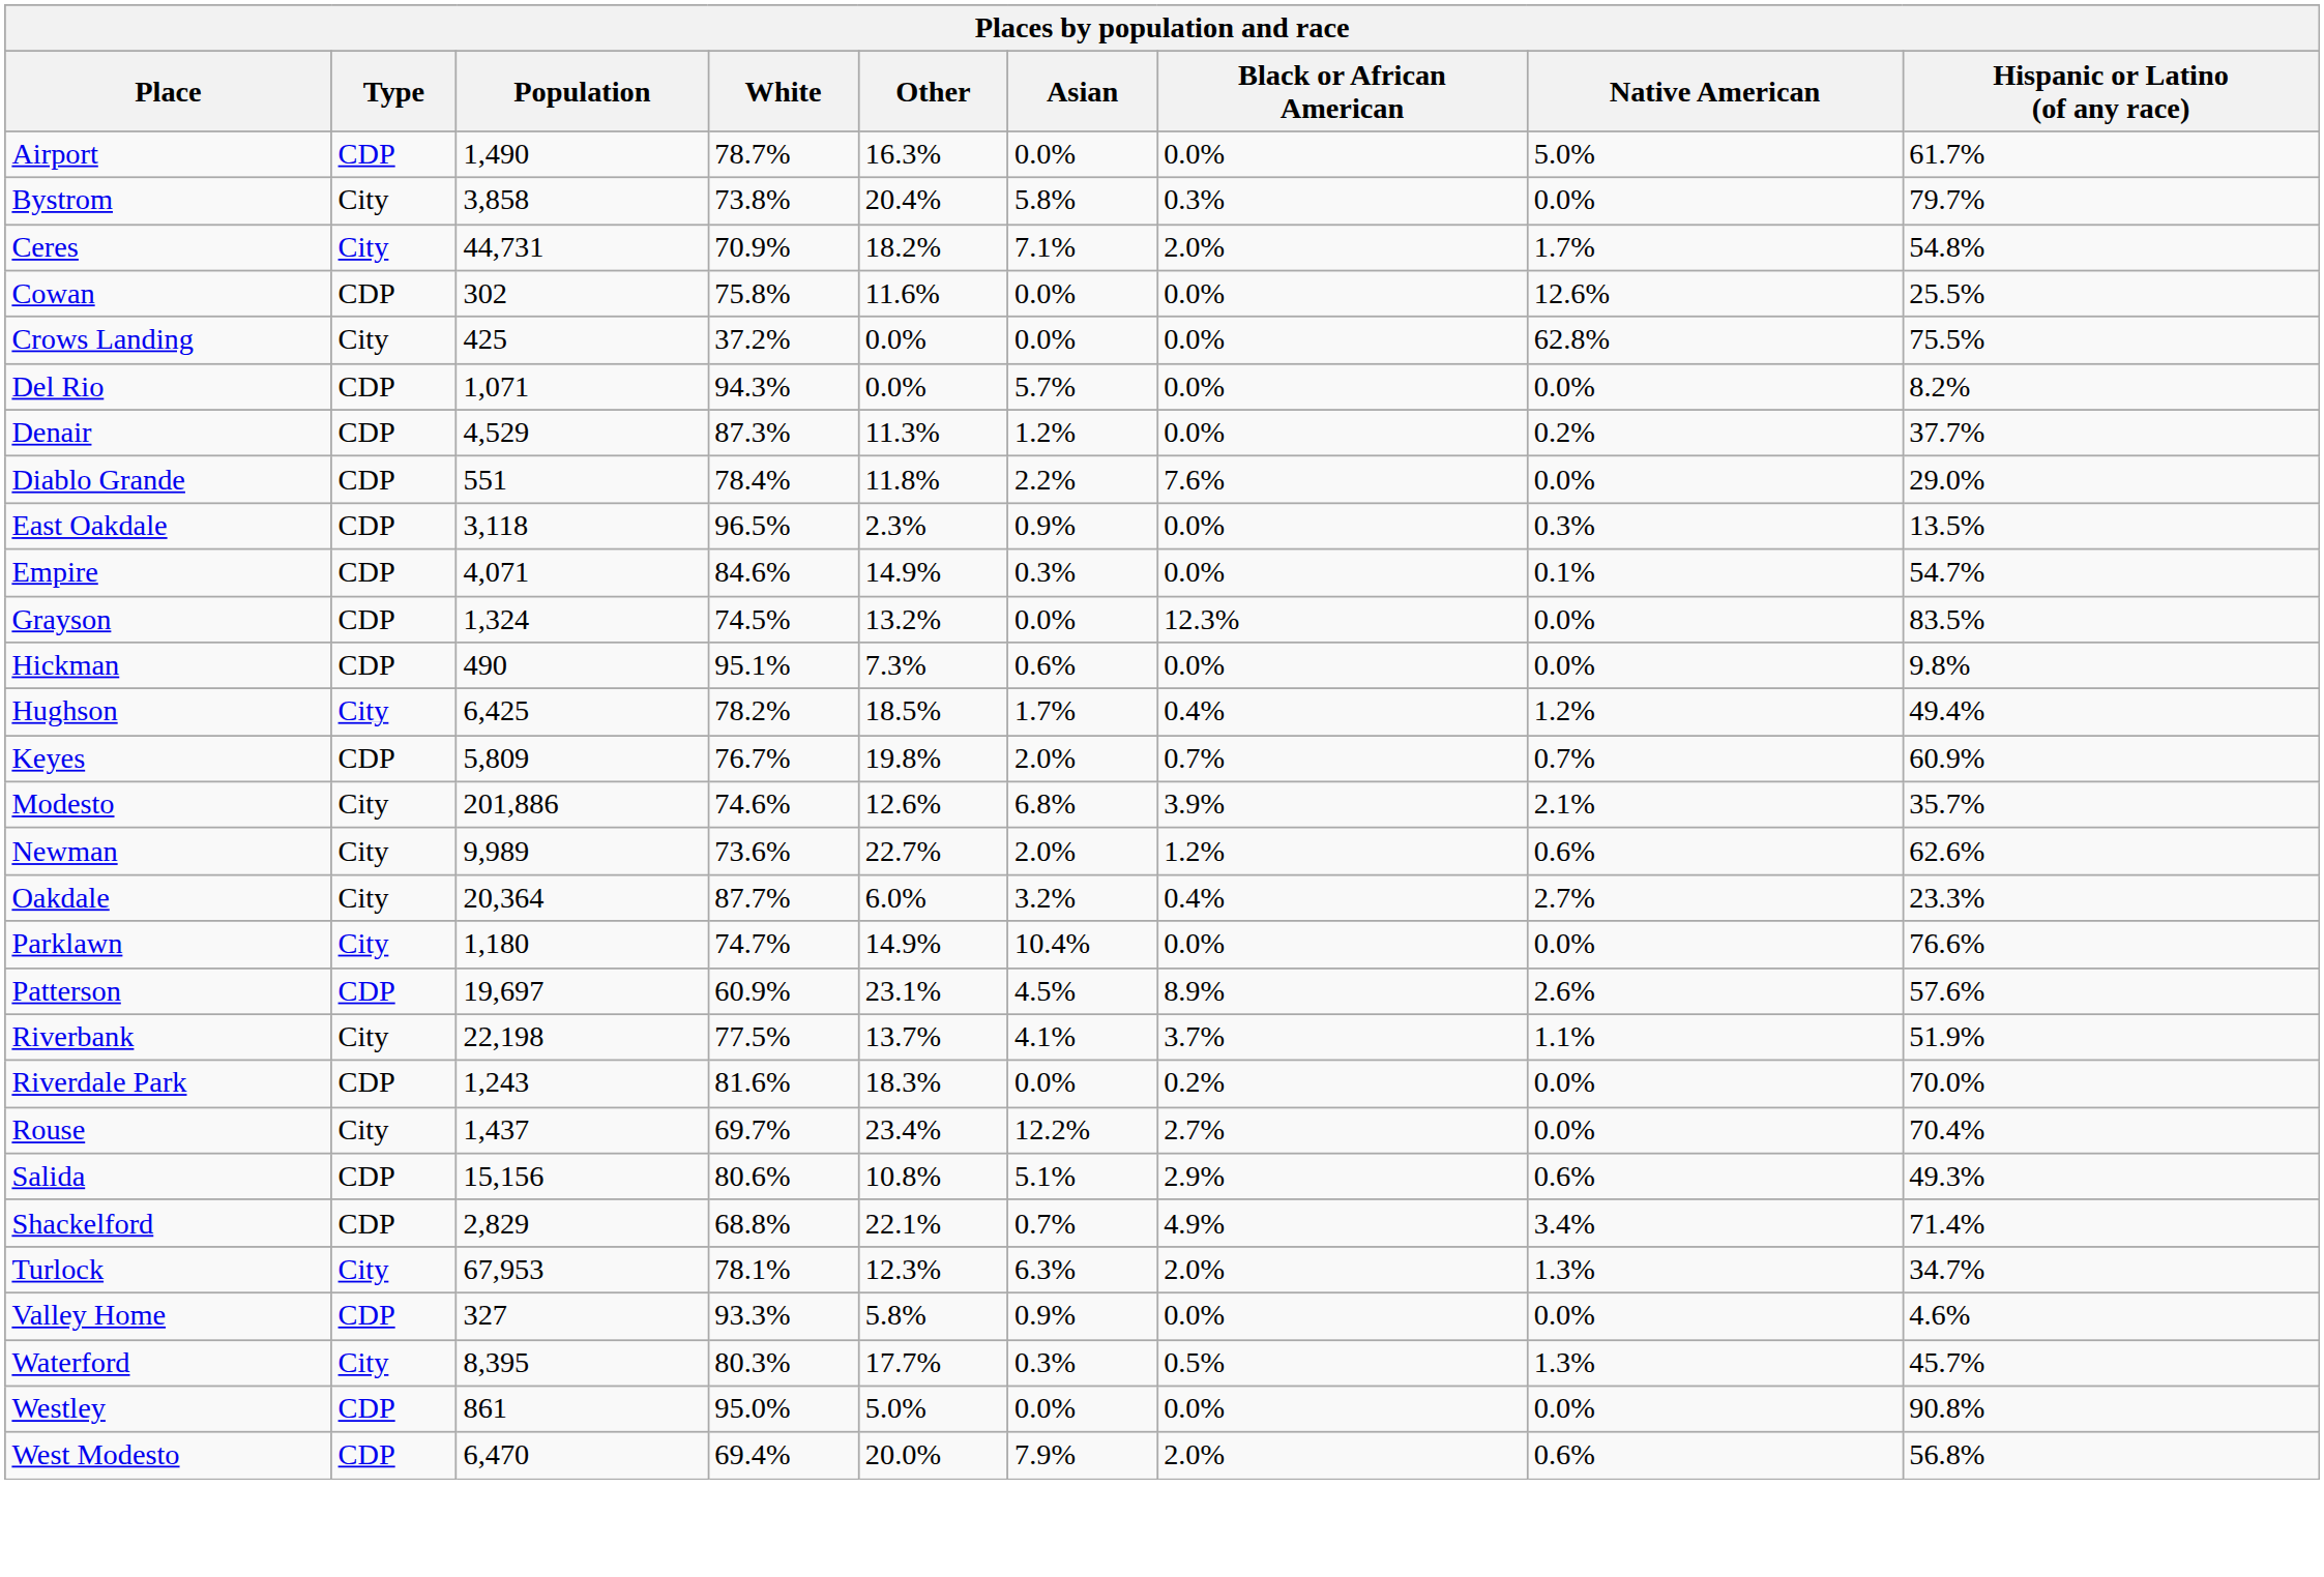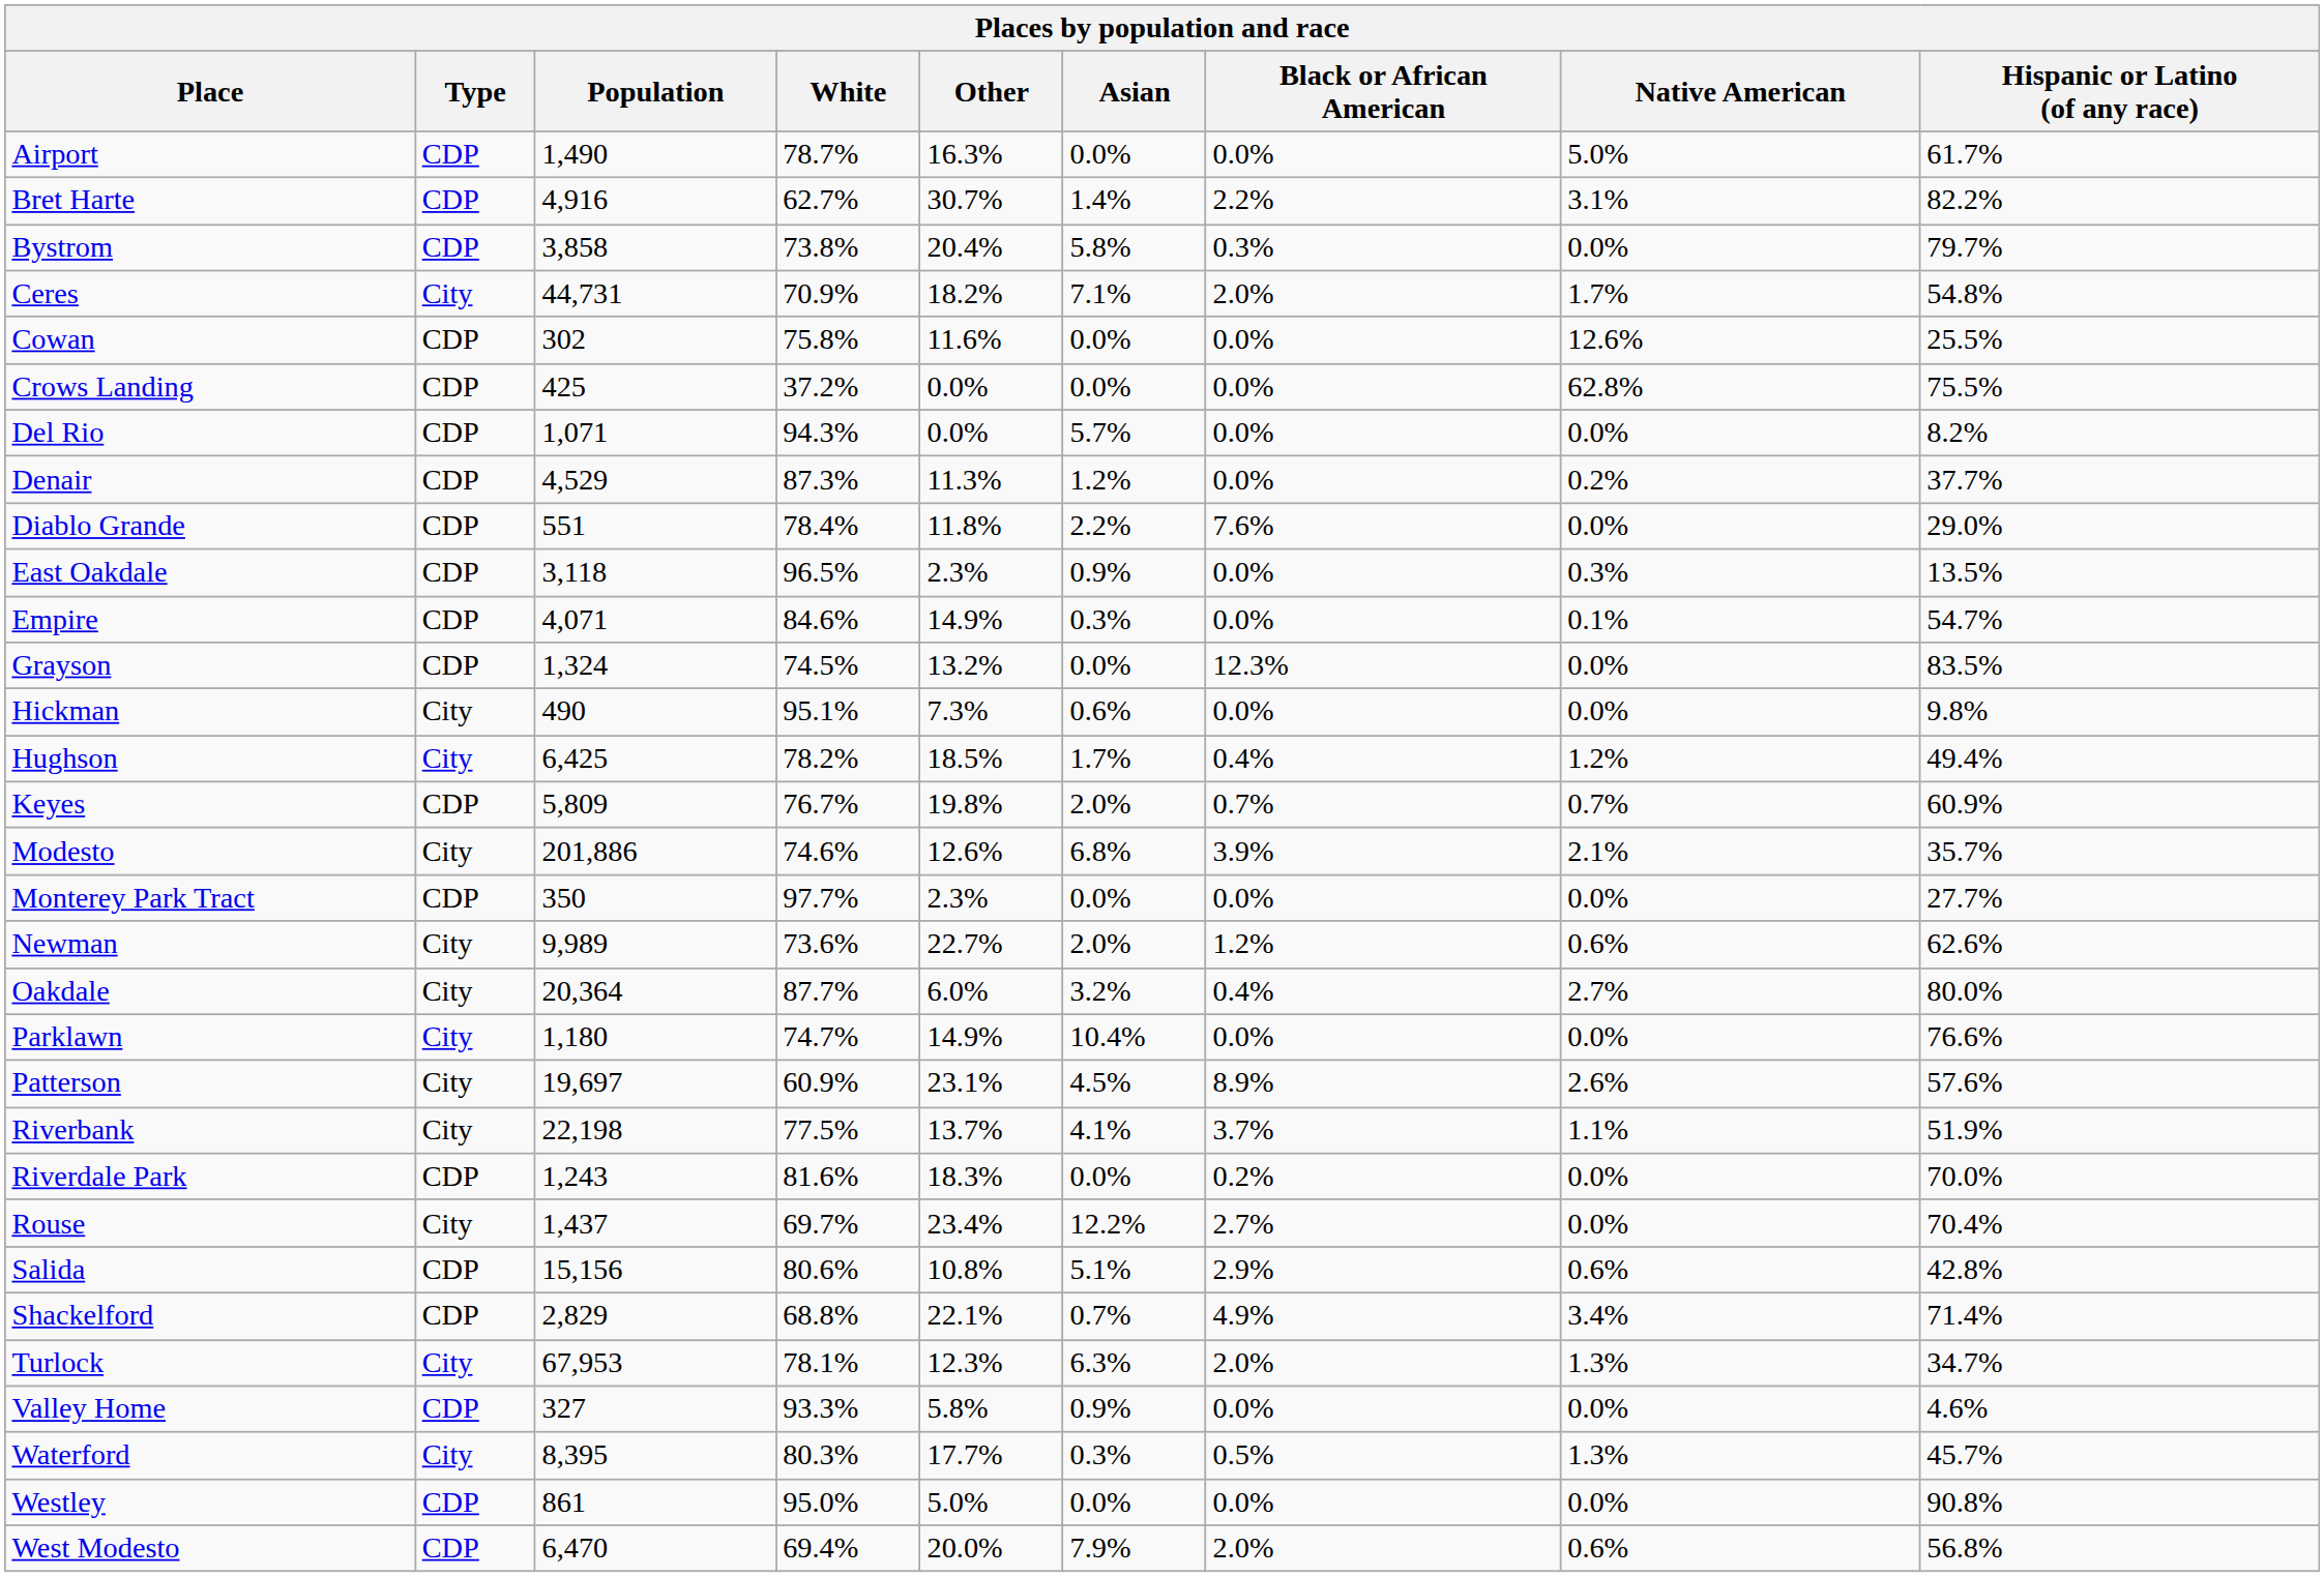 <table class="wikitable collapsible collapsed sortable" style="width: 100%;">
 <tr>
 <th colspan=9>Places by population and race</th>
 </tr>
 <tr>
 <th>Place</th>
 <th>Type</th>
 <th data-sort-type="number">Population</th>
 <th data-sort-type="number">White</th>
 <th data-sort-type="number">Other<br></th>
 <th data-sort-type="number">Asian</th>
 <th data-sort-type="number">Black or African<br>American</th>
 <th data-sort-type="number">Native American<br></th>
 <th data-sort-type="number">Hispanic or Latino<br>(of any race)</th>
 </tr>
 <tr>
 <td><a href='#'>Airport</a></td>
 <td><a href='#'>CDP</a></td>
 <td>1,490</td>
 <td>78.7%</td>
 <td>16.3%</td>
 <td>0.0%</td>
 <td>0.0%</td>
 <td>5.0%</td>
 <td>61.7%</td>
 </tr>
 <tr>
+<td><a href='#'>Bret Harte</a></td>
+<td><a href='#'>CDP</a></td>
+<td>4,916</td>
+<td>62.7%</td>
+<td>30.7%</td>
+<td>1.4%</td>
+<td>2.2%</td>
+<td>3.1%</td>
+<td>82.2%</td>
+</tr>
+<tr>
 <td><a href='#'>Bystrom</a></td>
-<td>City</td>
+<td><a href='#'>CDP</a></td>
 <td>3,858</td>
 <td>73.8%</td>
 <td>20.4%</td>
 <td>5.8%</td>
 <td>0.3%</td>
 <td>0.0%</td>
 <td>79.7%</td>
 </tr>
 <tr>
 <td><a href='#'>Ceres</a></td>
 <td><a href='#'>City</a></td>
 <td>44,731</td>
 <td>70.9%</td>
 <td>18.2%</td>
 <td>7.1%</td>
 <td>2.0%</td>
 <td>1.7%</td>
 <td>54.8%</td>
 </tr>
 <tr>
 <td><a href='#'>Cowan</a></td>
 <td>CDP</td>
 <td>302</td>
 <td>75.8%</td>
 <td>11.6%</td>
 <td>0.0%</td>
 <td>0.0%</td>
 <td>12.6%</td>
 <td>25.5%</td>
 </tr>
 <tr>
 <td><a href='#'>Crows Landing</a></td>
-<td>City</td>
+<td>CDP</td>
 <td>425</td>
 <td>37.2%</td>
 <td>0.0%</td>
 <td>0.0%</td>
 <td>0.0%</td>
 <td>62.8%</td>
 <td>75.5%</td>
 </tr>
 <tr>
 <td><a href='#'>Del Rio</a></td>
 <td>CDP</td>
 <td>1,071</td>
 <td>94.3%</td>
 <td>0.0%</td>
 <td>5.7%</td>
 <td>0.0%</td>
 <td>0.0%</td>
 <td>8.2%</td>
 </tr>
 <tr>
 <td><a href='#'>Denair</a></td>
 <td>CDP</td>
 <td>4,529</td>
 <td>87.3%</td>
 <td>11.3%</td>
 <td>1.2%</td>
 <td>0.0%</td>
 <td>0.2%</td>
 <td>37.7%</td>
 </tr>
 <tr>
 <td><a href='#'>Diablo Grande</a></td>
 <td>CDP</td>
 <td>551</td>
 <td>78.4%</td>
 <td>11.8%</td>
 <td>2.2%</td>
 <td>7.6%</td>
 <td>0.0%</td>
 <td>29.0%</td>
 </tr>
 <tr>
 <td><a href='#'>East Oakdale</a></td>
 <td>CDP</td>
 <td>3,118</td>
 <td>96.5%</td>
 <td>2.3%</td>
 <td>0.9%</td>
 <td>0.0%</td>
 <td>0.3%</td>
 <td>13.5%</td>
 </tr>
 <tr>
 <td><a href='#'>Empire</a></td>
 <td>CDP</td>
 <td>4,071</td>
 <td>84.6%</td>
 <td>14.9%</td>
 <td>0.3%</td>
 <td>0.0%</td>
 <td>0.1%</td>
 <td>54.7%</td>
 </tr>
 <tr>
 <td><a href='#'>Grayson</a></td>
 <td>CDP</td>
 <td>1,324</td>
 <td>74.5%</td>
 <td>13.2%</td>
 <td>0.0%</td>
 <td>12.3%</td>
 <td>0.0%</td>
 <td>83.5%</td>
 </tr>
 <tr>
 <td><a href='#'>Hickman</a></td>
-<td>CDP</td>
+<td>City</td>
 <td>490</td>
 <td>95.1%</td>
 <td>7.3%</td>
 <td>0.6%</td>
 <td>0.0%</td>
 <td>0.0%</td>
 <td>9.8%</td>
 </tr>
 <tr>
 <td><a href='#'>Hughson</a></td>
 <td><a href='#'>City</a></td>
 <td>6,425</td>
 <td>78.2%</td>
 <td>18.5%</td>
 <td>1.7%</td>
 <td>0.4%</td>
 <td>1.2%</td>
 <td>49.4%</td>
 </tr>
 <tr>
 <td><a href='#'>Keyes</a></td>
 <td>CDP</td>
 <td>5,809</td>
 <td>76.7%</td>
 <td>19.8%</td>
 <td>2.0%</td>
 <td>0.7%</td>
 <td>0.7%</td>
 <td>60.9%</td>
 </tr>
 <tr>
 <td><a href='#'>Modesto</a></td>
 <td>City</td>
 <td>201,886</td>
 <td>74.6%</td>
 <td>12.6%</td>
 <td>6.8%</td>
 <td>3.9%</td>
 <td>2.1%</td>
 <td>35.7%</td>
 </tr>
 <tr>
+<td><a href='#'>Monterey Park Tract</a></td>
+<td>CDP</td>
+<td>350</td>
+<td>97.7%</td>
+<td>2.3%</td>
+<td>0.0%</td>
+<td>0.0%</td>
+<td>0.0%</td>
+<td>27.7%</td>
+</tr>
+<tr>
 <td><a href='#'>Newman</a></td>
 <td>City</td>
 <td>9,989</td>
 <td>73.6%</td>
 <td>22.7%</td>
 <td>2.0%</td>
 <td>1.2%</td>
 <td>0.6%</td>
 <td>62.6%</td>
 </tr>
 <tr>
 <td><a href='#'>Oakdale</a></td>
 <td>City</td>
 <td>20,364</td>
 <td>87.7%</td>
 <td>6.0%</td>
 <td>3.2%</td>
 <td>0.4%</td>
 <td>2.7%</td>
-<td>23.3%</td>
+<td>80.0%</td>
 </tr>
 <tr>
 <td><a href='#'>Parklawn</a></td>
 <td><a href='#'>City</a></td>
 <td>1,180</td>
 <td>74.7%</td>
 <td>14.9%</td>
 <td>10.4%</td>
 <td>0.0%</td>
 <td>0.0%</td>
 <td>76.6%</td>
 </tr>
 <tr>
 <td><a href='#'>Patterson</a></td>
-<td><a href='#'>CDP</a></td>
+<td>City</td>
 <td>19,697</td>
 <td>60.9%</td>
 <td>23.1%</td>
 <td>4.5%</td>
 <td>8.9%</td>
 <td>2.6%</td>
 <td>57.6%</td>
 </tr>
 <tr>
 <td><a href='#'>Riverbank</a></td>
 <td>City</td>
 <td>22,198</td>
 <td>77.5%</td>
 <td>13.7%</td>
 <td>4.1%</td>
 <td>3.7%</td>
 <td>1.1%</td>
 <td>51.9%</td>
 </tr>
 <tr>
 <td><a href='#'>Riverdale Park</a></td>
 <td>CDP</td>
 <td>1,243</td>
 <td>81.6%</td>
 <td>18.3%</td>
 <td>0.0%</td>
 <td>0.2%</td>
 <td>0.0%</td>
 <td>70.0%</td>
 </tr>
 <tr>
 <td><a href='#'>Rouse</a></td>
 <td>City</td>
 <td>1,437</td>
 <td>69.7%</td>
 <td>23.4%</td>
 <td>12.2%</td>
 <td>2.7%</td>
 <td>0.0%</td>
 <td>70.4%</td>
 </tr>
 <tr>
 <td><a href='#'>Salida</a></td>
 <td>CDP</td>
 <td>15,156</td>
 <td>80.6%</td>
 <td>10.8%</td>
 <td>5.1%</td>
 <td>2.9%</td>
 <td>0.6%</td>
-<td>49.3%</td>
+<td>42.8%</td>
 </tr>
 <tr>
 <td><a href='#'>Shackelford</a></td>
 <td>CDP</td>
 <td>2,829</td>
 <td>68.8%</td>
 <td>22.1%</td>
 <td>0.7%</td>
 <td>4.9%</td>
 <td>3.4%</td>
 <td>71.4%</td>
 </tr>
 <tr>
 <td><a href='#'>Turlock</a></td>
 <td><a href='#'>City</a></td>
 <td>67,953</td>
 <td>78.1%</td>
 <td>12.3%</td>
 <td>6.3%</td>
 <td>2.0%</td>
 <td>1.3%</td>
 <td>34.7%</td>
 </tr>
 <tr>
 <td><a href='#'>Valley Home</a></td>
 <td><a href='#'>CDP</a></td>
 <td>327</td>
 <td>93.3%</td>
 <td>5.8%</td>
 <td>0.9%</td>
 <td>0.0%</td>
 <td>0.0%</td>
 <td>4.6%</td>
 </tr>
 <tr>
 <td><a href='#'>Waterford</a></td>
 <td><a href='#'>City</a></td>
 <td>8,395</td>
 <td>80.3%</td>
 <td>17.7%</td>
 <td>0.3%</td>
 <td>0.5%</td>
 <td>1.3%</td>
 <td>45.7%</td>
 </tr>
 <tr>
 <td><a href='#'>Westley</a></td>
 <td><a href='#'>CDP</a></td>
 <td>861</td>
 <td>95.0%</td>
 <td>5.0%</td>
 <td>0.0%</td>
 <td>0.0%</td>
 <td>0.0%</td>
 <td>90.8%</td>
 </tr>
 <tr>
 <td><a href='#'>West Modesto</a></td>
 <td><a href='#'>CDP</a></td>
 <td>6,470</td>
 <td>69.4%</td>
 <td>20.0%</td>
 <td>7.9%</td>
 <td>2.0%</td>
 <td>0.6%</td>
 <td>56.8%</td>
 </tr>
 </table>
